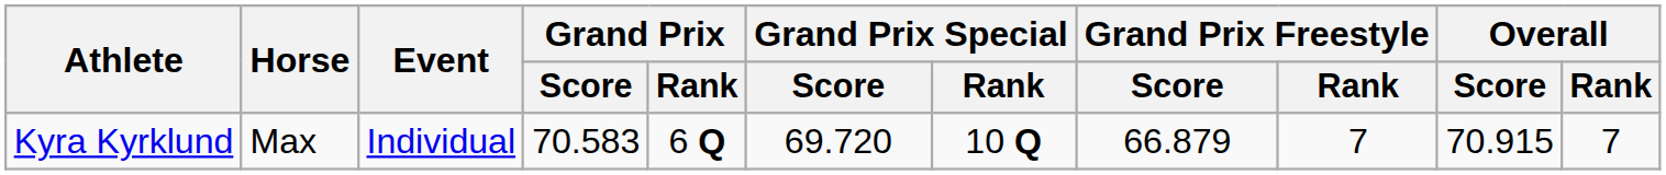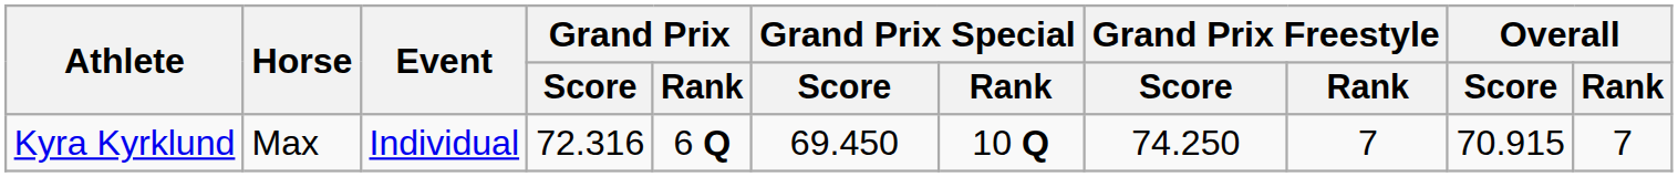 <table class=wikitable style="font-size:90%">
 <tr>
 <th rowspan="2">Athlete</th>
 <th rowspan="2">Horse</th>
 <th rowspan="2">Event</th>
 <th colspan="2">Grand Prix</th>
 <th colspan="2">Grand Prix Special</th>
 <th colspan="2">Grand Prix Freestyle</th>
 <th colspan="2">Overall</th>
 </tr>
 <tr style="font-size:95%">
 <th>Score</th>
 <th>Rank</th>
 <th>Score</th>
 <th>Rank</th>
 <th>Score</th>
 <th>Rank</th>
 <th>Score</th>
 <th>Rank</th>
 </tr>
 <tr align=center>
 <td align=left><a href='#'>Kyra Kyrklund</a></td>
 <td align=left>Max</td>
 <td align=left><a href='#'>Individual</a></td>
-<td>70.583</td>
+<td>72.316</td>
 <td>6 <strong>Q</strong></td>
-<td>69.720</td>
+<td>69.450</td>
 <td>10 <strong>Q</strong></td>
-<td>66.879</td>
+<td>74.250</td>
 <td>7</td>
 <td>70.915</td>
 <td>7</td>
 </tr>
 </table>
